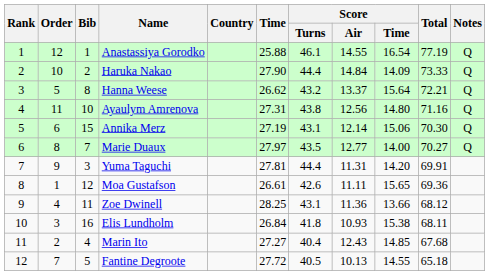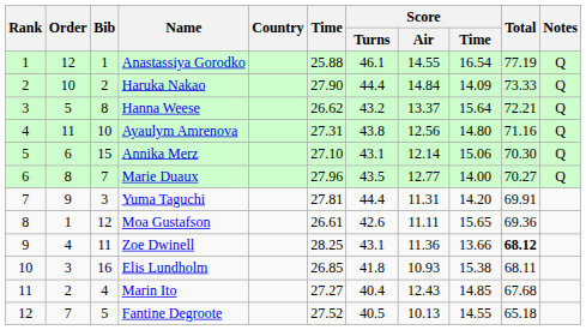 <table class="wikitable sortable" style="text-align:center">
 <tr>
 <th rowspan=2>Rank</th>
 <th rowspan=2>Order</th>
 <th rowspan=2>Bib</th>
 <th rowspan=2>Name</th>
 <th rowspan=2>Country</th>
 <th rowspan=2>Time</th>
 <th colspan=3>Score</th>
 <th rowspan=2>Total</th>
 <th rowspan=2>Notes</th>
 </tr>
 <tr>
 <th width=50>Turns</th>
 <th width=50>Air</th>
 <th width=50>Time</th>
 </tr>
 <tr bgcolor=ccffcc>
 <td>1</td>
 <td>12</td>
 <td>1</td>
 <td align=left><a href='#'>Anastassiya Gorodko</a></td>
 <td align=left></td>
 <td>25.88</td>
 <td>46.1</td>
 <td>14.55</td>
 <td>16.54</td>
 <td>77.19</td>
 <td>Q</td>
 </tr>
 <tr bgcolor=ccffcc>
 <td>2</td>
 <td>10</td>
 <td>2</td>
 <td align=left><a href='#'>Haruka Nakao</a></td>
 <td align=left></td>
 <td>27.90</td>
 <td>44.4</td>
 <td>14.84</td>
 <td>14.09</td>
 <td>73.33</td>
 <td>Q</td>
 </tr>
 <tr bgcolor=ccffcc>
 <td>3</td>
 <td>5</td>
 <td>8</td>
 <td align=left><a href='#'>Hanna Weese</a></td>
 <td align=left></td>
 <td>26.62</td>
 <td>43.2</td>
 <td>13.37</td>
 <td>15.64</td>
 <td>72.21</td>
 <td>Q</td>
 </tr>
 <tr bgcolor=ccffcc>
 <td>4</td>
 <td>11</td>
 <td>10</td>
 <td align=left><a href='#'>Ayaulym Amrenova</a></td>
 <td align=left></td>
 <td>27.31</td>
 <td>43.8</td>
 <td>12.56</td>
 <td>14.80</td>
 <td>71.16</td>
 <td>Q</td>
 </tr>
 <tr bgcolor=ccffcc>
 <td>5</td>
 <td>6</td>
 <td>15</td>
 <td align=left><a href='#'>Annika Merz</a></td>
 <td align=left></td>
-<td>27.19</td>
+<td>27.10</td>
 <td>43.1</td>
 <td>12.14</td>
 <td>15.06</td>
 <td>70.30</td>
 <td>Q</td>
 </tr>
 <tr bgcolor=ccffcc>
 <td>6</td>
 <td>8</td>
 <td>7</td>
 <td align=left><a href='#'>Marie Duaux</a></td>
 <td align=left></td>
-<td>27.97</td>
+<td>27.96</td>
 <td>43.5</td>
 <td>12.77</td>
 <td>14.00</td>
 <td>70.27</td>
 <td>Q</td>
 </tr>
 <tr>
 <td>7</td>
 <td>9</td>
 <td>3</td>
 <td align=left><a href='#'>Yuma Taguchi</a></td>
 <td align=left></td>
 <td>27.81</td>
 <td>44.4</td>
 <td>11.31</td>
 <td>14.20</td>
 <td>69.91</td>
 <td></td>
 </tr>
 <tr>
 <td>8</td>
 <td>1</td>
 <td>12</td>
 <td align=left><a href='#'>Moa Gustafson</a></td>
 <td align=left></td>
 <td>26.61</td>
 <td>42.6</td>
 <td>11.11</td>
 <td>15.65</td>
 <td>69.36</td>
 <td></td>
 </tr>
 <tr>
 <td>9</td>
 <td>4</td>
 <td>11</td>
 <td align=left><a href='#'>Zoe Dwinell</a></td>
 <td align=left></td>
 <td>28.25</td>
 <td>43.1</td>
 <td>11.36</td>
 <td>13.66</td>
-<td>68.12</td>
+<td><strong>68.12</strong></td>
 <td></td>
 </tr>
 <tr>
 <td>10</td>
 <td>3</td>
 <td>16</td>
 <td align=left><a href='#'>Elis Lundholm</a></td>
 <td align=left></td>
-<td>26.84</td>
+<td>26.85</td>
 <td>41.8</td>
 <td>10.93</td>
 <td>15.38</td>
 <td>68.11</td>
 <td></td>
 </tr>
 <tr>
 <td>11</td>
 <td>2</td>
 <td>4</td>
 <td align=left><a href='#'>Marin Ito</a></td>
 <td align=left></td>
 <td>27.27</td>
 <td>40.4</td>
 <td>12.43</td>
 <td>14.85</td>
 <td>67.68</td>
 <td></td>
 </tr>
 <tr>
 <td>12</td>
 <td>7</td>
 <td>5</td>
 <td align=left><a href='#'>Fantine Degroote</a></td>
 <td align=left></td>
-<td>27.72</td>
+<td>27.52</td>
 <td>40.5</td>
 <td>10.13</td>
 <td>14.55</td>
 <td>65.18</td>
 <td></td>
 </tr>
 </table>
